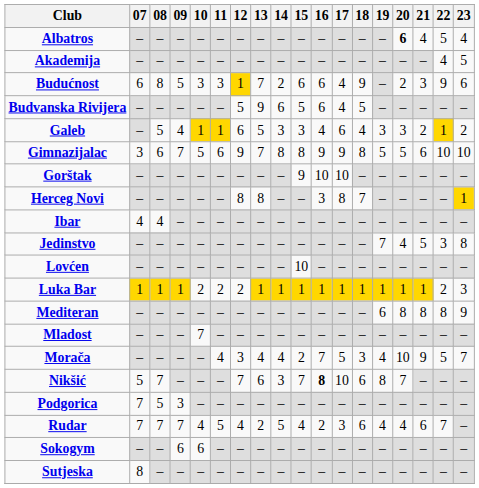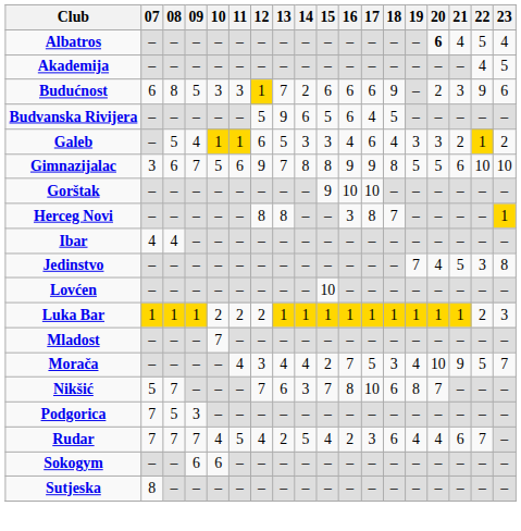 <table class="wikitable sortable" style="text-align:center; font-size:90%; margin-left:1em">
 <tr>
 <th>Club</th>
 <th>07</th>
 <th>08</th>
 <th>09</th>
 <th>10</th>
 <th>11</th>
 <th>12</th>
 <th>13</th>
 <th>14</th>
 <th>15</th>
 <th>16</th>
 <th>17</th>
 <th>18</th>
 <th>19</th>
 <th>20</th>
 <th>21</th>
 <th>22</th>
 <th>23</th>
 </tr>
 <tr>
 <td><strong> <a href='#'>Albatros</a> </strong></td>
 <td style="background:#dedede;">–</td>
 <td style="background:#dedede;">–</td>
 <td style="background:#dedede;">–</td>
 <td style="background:#dedede;">–</td>
 <td style="background:#dedede;">–</td>
 <td style="background:#dedede;">–</td>
 <td style="background:#dedede;">–</td>
 <td style="background:#dedede;">–</td>
 <td style="background:#dedede;">–</td>
 <td style="background:#dedede;">–</td>
 <td style="background:#dedede;">–</td>
 <td style="background:#dedede;">–</td>
 <td style="background:#dedede;">–</td>
 <td><strong>6</strong></td>
 <td>4</td>
 <td>5</td>
 <td>4</td>
 </tr>
 <tr>
 <td><strong> <a href='#'>Akademija</a> </strong></td>
 <td style="background:#dedede;">–</td>
 <td style="background:#dedede;">–</td>
 <td style="background:#dedede;">–</td>
 <td style="background:#dedede;">–</td>
 <td style="background:#dedede;">–</td>
 <td style="background:#dedede;">–</td>
 <td style="background:#dedede;">–</td>
 <td style="background:#dedede;">–</td>
 <td style="background:#dedede;">–</td>
 <td style="background:#dedede;">–</td>
 <td style="background:#dedede;">–</td>
 <td style="background:#dedede;">–</td>
 <td style="background:#dedede;">–</td>
 <td style="background:#dedede;">–</td>
 <td style="background:#dedede;">–</td>
 <td>4</td>
 <td>5</td>
 </tr>
 <tr>
 <td><strong> <a href='#'>Budućnost</a> </strong></td>
 <td>6</td>
 <td>8</td>
 <td>5</td>
 <td>3</td>
 <td>3</td>
 <td style="background:gold">1</td>
 <td>7</td>
 <td>2</td>
 <td>6</td>
 <td>6</td>
-<td>4</td>
+<td>6</td>
 <td>9</td>
 <td style="background:#dedede;">–</td>
 <td>2</td>
 <td>3</td>
 <td>9</td>
 <td>6</td>
 </tr>
 <tr>
 <td><strong> <a href='#'>Budvanska Rivijera</a> </strong></td>
 <td style="background:#dedede;">–</td>
 <td style="background:#dedede;">–</td>
 <td style="background:#dedede;">–</td>
 <td style="background:#dedede;">–</td>
 <td style="background:#dedede;">–</td>
 <td>5</td>
 <td>9</td>
 <td>6</td>
 <td>5</td>
 <td>6</td>
 <td>4</td>
 <td>5</td>
 <td style="background:#dedede;">–</td>
 <td style="background:#dedede;">–</td>
 <td style="background:#dedede;">–</td>
 <td style="background:#dedede;">–</td>
 <td style="background:#dedede;">–</td>
 </tr>
 <tr>
 <td><strong> <a href='#'>Galeb</a> </strong></td>
 <td style="background:#dedede;">–</td>
 <td>5</td>
 <td>4</td>
 <td style="background:gold">1</td>
 <td style="background:gold">1</td>
 <td>6</td>
 <td>5</td>
 <td>3</td>
 <td>3</td>
 <td>4</td>
 <td>6</td>
 <td>4</td>
 <td>3</td>
 <td>3</td>
 <td>2</td>
 <td style="background:gold">1</td>
 <td>2</td>
 </tr>
 <tr>
 <td><strong> <a href='#'>Gimnazijalac</a> </strong></td>
 <td>3</td>
 <td>6</td>
 <td>7</td>
 <td>5</td>
 <td>6</td>
 <td>9</td>
 <td>7</td>
 <td>8</td>
 <td>8</td>
 <td>9</td>
 <td>9</td>
 <td>8</td>
 <td>5</td>
 <td>5</td>
 <td>6</td>
 <td>10</td>
 <td>10</td>
 </tr>
 <tr>
 <td><strong> <a href='#'>Gorštak</a> </strong></td>
 <td style="background:#dedede;">–</td>
 <td style="background:#dedede;">–</td>
 <td style="background:#dedede;">–</td>
 <td style="background:#dedede;">–</td>
 <td style="background:#dedede;">–</td>
 <td style="background:#dedede;">–</td>
 <td style="background:#dedede;">–</td>
 <td style="background:#dedede;">–</td>
 <td>9</td>
 <td>10</td>
 <td>10</td>
 <td style="background:#dedede;">–</td>
 <td style="background:#dedede;">–</td>
 <td style="background:#dedede;">–</td>
 <td style="background:#dedede;">–</td>
 <td style="background:#dedede;">–</td>
 <td style="background:#dedede;">–</td>
 </tr>
 <tr>
 <td><strong> <a href='#'>Herceg Novi</a> </strong></td>
 <td style="background:#dedede;">–</td>
 <td style="background:#dedede;">–</td>
 <td style="background:#dedede;">–</td>
 <td style="background:#dedede;">–</td>
 <td style="background:#dedede;">–</td>
 <td>8</td>
 <td>8</td>
 <td style="background:#dedede;">–</td>
 <td style="background:#dedede;">–</td>
 <td>3</td>
 <td>8</td>
 <td>7</td>
 <td style="background:#dedede;">–</td>
 <td style="background:#dedede;">–</td>
 <td style="background:#dedede;">–</td>
 <td style="background:#dedede;">–</td>
 <td style="background:gold">1</td>
 </tr>
 <tr>
 <td><strong> <a href='#'>Ibar</a> </strong></td>
 <td>4</td>
 <td>4</td>
 <td style="background:#dedede;">–</td>
 <td style="background:#dedede;">–</td>
 <td style="background:#dedede;">–</td>
 <td style="background:#dedede;">–</td>
 <td style="background:#dedede;">–</td>
 <td style="background:#dedede;">–</td>
 <td style="background:#dedede;">–</td>
 <td style="background:#dedede;">–</td>
 <td style="background:#dedede;">–</td>
 <td style="background:#dedede;">–</td>
 <td style="background:#dedede;">–</td>
 <td style="background:#dedede;">–</td>
 <td style="background:#dedede;">–</td>
 <td style="background:#dedede;">–</td>
 <td style="background:#dedede;">–</td>
 </tr>
 <tr>
 <td><strong> <a href='#'>Jedinstvo</a> </strong></td>
 <td style="background:#dedede;">–</td>
 <td style="background:#dedede;">–</td>
 <td style="background:#dedede;">–</td>
 <td style="background:#dedede;">–</td>
 <td style="background:#dedede;">–</td>
 <td style="background:#dedede;">–</td>
 <td style="background:#dedede;">–</td>
 <td style="background:#dedede;">–</td>
 <td style="background:#dedede;">–</td>
 <td style="background:#dedede;">–</td>
 <td style="background:#dedede;">–</td>
 <td style="background:#dedede;">–</td>
 <td>7</td>
 <td>4</td>
 <td>5</td>
 <td>3</td>
 <td>8</td>
 </tr>
 <tr>
 <td><strong> <a href='#'>Lovćen</a> </strong></td>
 <td style="background:#dedede;">–</td>
 <td style="background:#dedede;">–</td>
 <td style="background:#dedede;">–</td>
 <td style="background:#dedede;">–</td>
 <td style="background:#dedede;">–</td>
 <td style="background:#dedede;">–</td>
 <td style="background:#dedede;">–</td>
 <td style="background:#dedede;">–</td>
 <td>10</td>
 <td style="background:#dedede;">–</td>
 <td style="background:#dedede;">–</td>
 <td style="background:#dedede;">–</td>
 <td style="background:#dedede;">–</td>
 <td style="background:#dedede;">–</td>
 <td style="background:#dedede;">–</td>
 <td style="background:#dedede;">–</td>
 <td style="background:#dedede;">–</td>
 </tr>
 <tr>
 <td><strong> <a href='#'>Luka Bar</a> </strong></td>
 <td style="background:gold">1</td>
 <td style="background:gold">1</td>
 <td style="background:gold">1</td>
 <td>2</td>
 <td>2</td>
 <td>2</td>
 <td style="background:gold">1</td>
 <td style="background:gold">1</td>
 <td style="background:gold">1</td>
 <td style="background:gold">1</td>
 <td style="background:gold">1</td>
 <td style="background:gold">1</td>
 <td style="background:gold">1</td>
 <td style="background:gold">1</td>
 <td style="background:gold">1</td>
 <td>2</td>
 <td>3</td>
 </tr>
 <tr>
-<td><strong> <a href='#'>Mediteran</a> </strong></td>
-<td style="background:#dedede;">–</td>
-<td style="background:#dedede;">–</td>
-<td style="background:#dedede;">–</td>
-<td style="background:#dedede;">–</td>
-<td style="background:#dedede;">–</td>
-<td style="background:#dedede;">–</td>
-<td style="background:#dedede;">–</td>
-<td style="background:#dedede;">–</td>
-<td style="background:#dedede;">–</td>
-<td style="background:#dedede;">–</td>
-<td style="background:#dedede;">–</td>
-<td style="background:#dedede;">–</td>
-<td>6</td>
-<td>8</td>
-<td>8</td>
-<td>8</td>
-<td>9</td>
-</tr>
-<tr>
 <td><strong> <a href='#'>Mladost</a> </strong></td>
 <td style="background:#dedede;">–</td>
 <td style="background:#dedede;">–</td>
 <td style="background:#dedede;">–</td>
 <td>7</td>
 <td style="background:#dedede;">–</td>
 <td style="background:#dedede;">–</td>
 <td style="background:#dedede;">–</td>
 <td style="background:#dedede;">–</td>
 <td style="background:#dedede;">–</td>
 <td style="background:#dedede;">–</td>
 <td style="background:#dedede;">–</td>
 <td style="background:#dedede;">–</td>
 <td style="background:#dedede;">–</td>
 <td style="background:#dedede;">–</td>
 <td style="background:#dedede;">–</td>
 <td style="background:#dedede;">–</td>
 <td style="background:#dedede;">–</td>
 </tr>
 <tr>
 <td><strong> <a href='#'>Morača</a> </strong></td>
 <td style="background:#dedede;">–</td>
 <td style="background:#dedede;">–</td>
 <td style="background:#dedede;">–</td>
 <td style="background:#dedede;">–</td>
 <td>4</td>
 <td>3</td>
 <td>4</td>
 <td>4</td>
 <td>2</td>
 <td>7</td>
 <td>5</td>
 <td>3</td>
 <td>4</td>
 <td>10</td>
 <td>9</td>
 <td>5</td>
 <td>7</td>
 </tr>
 <tr>
 <td><strong> <a href='#'>Nikšić</a> </strong></td>
 <td>5</td>
 <td>7</td>
 <td style="background:#dedede;">–</td>
 <td style="background:#dedede;">–</td>
 <td style="background:#dedede;">–</td>
 <td>7</td>
 <td>6</td>
 <td>3</td>
 <td>7</td>
-<td><strong>8</strong></td>
+<td>8</td>
 <td>10</td>
 <td>6</td>
 <td>8</td>
 <td>7</td>
 <td style="background:#dedede;">–</td>
 <td style="background:#dedede;">–</td>
 <td style="background:#dedede;">–</td>
 </tr>
 <tr>
 <td><strong> <a href='#'>Podgorica</a> </strong></td>
 <td>7</td>
 <td>5</td>
 <td>3</td>
 <td style="background:#dedede;">–</td>
 <td style="background:#dedede;">–</td>
 <td style="background:#dedede;">–</td>
 <td style="background:#dedede;">–</td>
 <td style="background:#dedede;">–</td>
 <td style="background:#dedede;">–</td>
 <td style="background:#dedede;">–</td>
 <td style="background:#dedede;">–</td>
 <td style="background:#dedede;">–</td>
 <td style="background:#dedede;">–</td>
 <td style="background:#dedede;">–</td>
 <td style="background:#dedede;">–</td>
 <td style="background:#dedede;">–</td>
 <td style="background:#dedede;">–</td>
 </tr>
 <tr>
 <td><strong> <a href='#'>Rudar</a> </strong></td>
 <td>7</td>
 <td>7</td>
 <td>7</td>
 <td>4</td>
 <td>5</td>
 <td>4</td>
 <td>2</td>
 <td>5</td>
 <td>4</td>
 <td>2</td>
 <td>3</td>
 <td>6</td>
 <td>4</td>
 <td>4</td>
 <td>6</td>
 <td>7</td>
 <td style="background:#dedede;">–</td>
 </tr>
 <tr>
 <td><strong> <a href='#'>Sokogym</a> </strong></td>
 <td style="background:#dedede;">–</td>
 <td style="background:#dedede;">–</td>
 <td>6</td>
 <td>6</td>
 <td style="background:#dedede;">–</td>
 <td style="background:#dedede;">–</td>
 <td style="background:#dedede;">–</td>
 <td style="background:#dedede;">–</td>
 <td style="background:#dedede;">–</td>
 <td style="background:#dedede;">–</td>
 <td style="background:#dedede;">–</td>
 <td style="background:#dedede;">–</td>
 <td style="background:#dedede;">–</td>
 <td style="background:#dedede;">–</td>
 <td style="background:#dedede;">–</td>
 <td style="background:#dedede;">–</td>
 <td style="background:#dedede;">–</td>
 </tr>
 <tr>
 <td><strong> <a href='#'>Sutjeska</a> </strong></td>
 <td>8</td>
 <td style="background:#dedede;">–</td>
 <td style="background:#dedede;">–</td>
 <td style="background:#dedede;">–</td>
 <td style="background:#dedede;">–</td>
 <td style="background:#dedede;">–</td>
 <td style="background:#dedede;">–</td>
 <td style="background:#dedede;">–</td>
 <td style="background:#dedede;">–</td>
 <td style="background:#dedede;">–</td>
 <td style="background:#dedede;">–</td>
 <td style="background:#dedede;">–</td>
 <td style="background:#dedede;">–</td>
 <td style="background:#dedede;">–</td>
 <td style="background:#dedede;">–</td>
 <td style="background:#dedede;">–</td>
 <td style="background:#dedede;">–</td>
 </tr>
 <tr class="sortbottom">
 </tr>
 </table>
